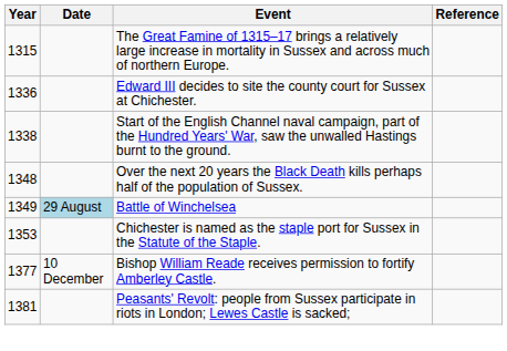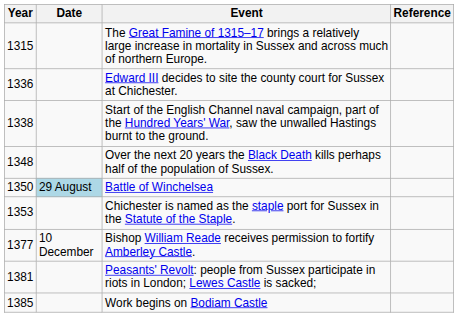 <table class="wikitable">
 <tr>
 <th TITTY>Year</th>
 <th TITTY>Date</th>
 <th>Event</th>
 <th>Reference</th>
 </tr>
 <tr>
 <td>1315</td>
 <td></td>
 <td>The <a href='#'>Great Famine of 1315–17</a> brings a relatively large increase in mortality in Sussex and across much of northern Europe.</td>
 <td></td>
 </tr>
 <tr>
 <td>1336</td>
 <td></td>
 <td><a href='#'>Edward III</a> decides to site the county court for Sussex at Chichester.</td>
 <td></td>
 </tr>
 <tr>
 <td>1338</td>
 <td></td>
 <td>Start of the English Channel naval campaign, part of the <a href='#'>Hundred Years' War</a>, saw the unwalled Hastings burnt to the ground.</td>
 <td></td>
 </tr>
 <tr>
 <td>1348</td>
 <td></td>
 <td>Over the next 20 years the <a href='#'>Black Death</a> kills perhaps half of the population of Sussex.</td>
 <td></td>
 </tr>
 <tr>
-<td>1349</td>
+<td>1350</td>
 <td style="background: lightblue;">29 August</td>
 <td><a href='#'>Battle of Winchelsea</a></td>
 <td></td>
 </tr>
 <tr>
 <td>1353</td>
 <td></td>
 <td>Chichester is named as the <a href='#'>staple</a> port for Sussex in the <a href='#'>Statute of the Staple</a>.</td>
 <td></td>
 </tr>
 <tr>
 <td>1377</td>
 <td>10 December</td>
 <td>Bishop <a href='#'>William Reade</a> receives permission to fortify <a href='#'>Amberley Castle</a>.</td>
 <td></td>
 </tr>
 <tr>
 <td>1381</td>
 <td></td>
 <td><a href='#'>Peasants' Revolt</a>: people from Sussex participate in riots in London; <a href='#'>Lewes Castle</a> is sacked;</td>
 <td></td>
 </tr>
+<tr>
+<td>1385</td>
+<td></td>
+<td>Work begins on <a href='#'>Bodiam Castle</a></td>
+<td></td>
+</tr>
 </table>
